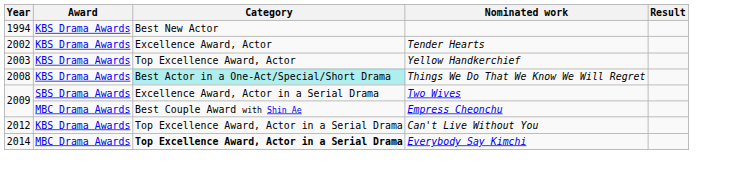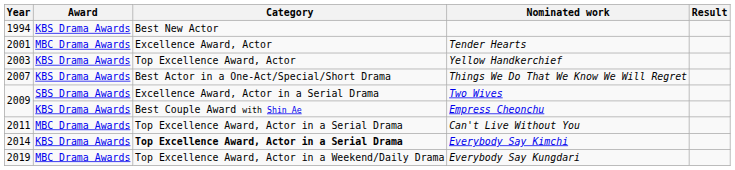 <table class="wikitable">
 <tr>
 <th width=10>Year</th>
 <th>Award</th>
 <th>Category</th>
 <th>Nominated work</th>
 <th>Result</th>
 </tr>
 <tr>
 <td>1994</td>
 <td><a href='#'>KBS Drama Awards</a></td>
 <td>Best New Actor</td>
 <td></td>
 <td></td>
 </tr>
 <tr>
-<td>2002</td>
-<td><a href='#'>KBS Drama Awards</a></td>
+<td>2001</td>
+<td><a href='#'>MBC Drama Awards</a></td>
 <td>Excellence Award, Actor</td>
 <td><em>Tender Hearts</em></td>
 <td></td>
 </tr>
 <tr>
 <td>2003</td>
 <td><a href='#'>KBS Drama Awards</a></td>
 <td>Top Excellence Award, Actor</td>
 <td><em>Yellow Handkerchief</em></td>
 <td></td>
 </tr>
 <tr>
-<td>2008</td>
+<td>2007</td>
 <td><a href='#'>KBS Drama Awards</a></td>
-<td style="background: paleturquoise;">Best Actor in a One-Act/Special/Short Drama</td>
+<td>Best Actor in a One-Act/Special/Short Drama</td>
 <td><em>Things We Do That We Know We Will Regret</em></td>
 <td></td>
 </tr>
 <tr>
 <td rowspan=2>2009</td>
 <td><a href='#'>SBS Drama Awards</a></td>
 <td>Excellence Award, Actor in a Serial Drama</td>
 <td><em><a href='#'>Two Wives</a></em></td>
 <td></td>
 </tr>
 <tr>
-<td><a href='#'>MBC Drama Awards</a></td>
+<td><a href='#'>KBS Drama Awards</a></td>
 <td>Best Couple Award <small>with <a href='#'>Shin Ae</a></small></td>
 <td><em><a href='#'>Empress Cheonchu</a></em></td>
 <td></td>
 </tr>
 <tr>
-<td>2012</td>
-<td><a href='#'>KBS Drama Awards</a></td>
+<td>2011</td>
+<td><a href='#'>MBC Drama Awards</a></td>
 <td>Top Excellence Award, Actor in a Serial Drama</td>
 <td><em>Can't Live Without You</em></td>
 <td></td>
 </tr>
 <tr>
 <td>2014</td>
-<td><a href='#'>MBC Drama Awards</a></td>
+<td><a href='#'>KBS Drama Awards</a></td>
 <td><strong>Top Excellence Award, Actor in a Serial Drama</strong></td>
 <td><em><a href='#'>Everybody Say Kimchi</a></em></td>
 <td></td>
 </tr>
+<tr>
+<td>2019</td>
+<td><a href='#'>MBC Drama Awards</a></td>
+<td>Top Excellence Award, Actor in a Weekend/Daily Drama</td>
+<td><em>Everybody Say Kungdari</em></td>
+<td></td>
+</tr>
 </table>
